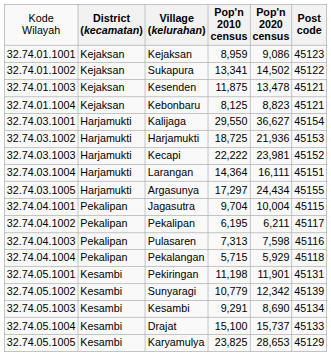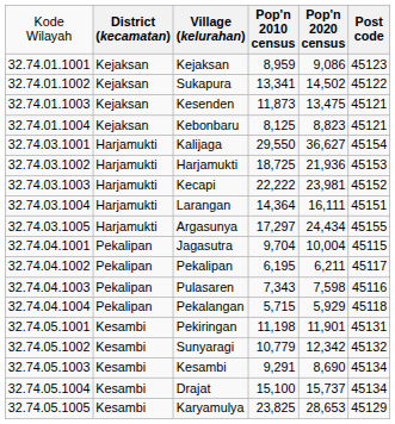 <table class="wikitable" style="text-align:right;">
 <tr>
 <td style="text-align:center;">Kode <br>Wilayah</td>
 <th>District <br>(<em>kecamatan</em>)</th>
 <th>Village <br>(<em>kelurahan</em>)</th>
 <th>Pop'n <br>2010<br>census</th>
 <th>Pop'n <br>2020<br>census</th>
 <th>Post<br>code</th>
 </tr>
 <tr>
 <td style="text-align:center;">32.74.01.1001</td>
 <td style="text-align:left;">Kejaksan</td>
 <td style="text-align:left;">Kejaksan</td>
 <td>8,959</td>
 <td>9,086</td>
 <td>45123</td>
 </tr>
 <tr>
 <td style="text-align:center;">32.74.01.1002</td>
 <td style="text-align:left;">Kejaksan</td>
 <td style="text-align:left;">Sukapura</td>
 <td>13,341</td>
 <td>14,502</td>
 <td>45122</td>
 </tr>
 <tr>
 <td style="text-align:center;">32.74.01.1003</td>
 <td style="text-align:left;">Kejaksan</td>
 <td style="text-align:left;">Kesenden</td>
-<td>11,875</td>
-<td>13,478</td>
+<td>11,873</td>
+<td>13,475</td>
 <td>45121</td>
 </tr>
 <tr>
 <td style="text-align:center;">32.74.01.1004</td>
 <td style="text-align:left;">Kejaksan</td>
 <td style="text-align:left;">Kebonbaru</td>
 <td>8,125</td>
 <td>8,823</td>
 <td>45121</td>
 </tr>
 <tr>
 <td style="text-align:center;">32.74.03.1001</td>
 <td style="text-align:left;">Harjamukti</td>
 <td style="text-align:left;">Kalijaga</td>
 <td>29,550</td>
 <td>36,627</td>
 <td>45154</td>
 </tr>
 <tr>
 <td style="text-align:center;">32.74.03.1002</td>
 <td style="text-align:left;">Harjamukti</td>
 <td style="text-align:left;">Harjamukti</td>
 <td>18,725</td>
 <td>21,936</td>
 <td>45153</td>
 </tr>
 <tr>
 <td style="text-align:center;">32.74.03.1003</td>
 <td style="text-align:left;">Harjamukti</td>
 <td style="text-align:left;">Kecapi</td>
 <td>22,222</td>
 <td>23,981</td>
 <td>45152</td>
 </tr>
 <tr>
 <td style="text-align:center;">32.74.03.1004</td>
 <td style="text-align:left;">Harjamukti</td>
 <td style="text-align:left;">Larangan</td>
 <td>14,364</td>
 <td>16,111</td>
 <td>45151</td>
 </tr>
 <tr>
 <td style="text-align:center;">32.74.03.1005</td>
 <td style="text-align:left;">Harjamukti</td>
 <td style="text-align:left;">Argasunya</td>
 <td>17,297</td>
 <td>24,434</td>
 <td>45155</td>
 </tr>
 <tr>
 <td style="text-align:center;">32.74.04.1001</td>
 <td style="text-align:left;">Pekalipan</td>
 <td style="text-align:left;">Jagasutra</td>
 <td>9,704</td>
 <td>10,004</td>
 <td>45115</td>
 </tr>
 <tr>
 <td style="text-align:center;">32.74.04.1002</td>
 <td style="text-align:left;">Pekalipan</td>
 <td style="text-align:left;">Pekalipan</td>
 <td>6,195</td>
 <td>6,211</td>
 <td>45117</td>
 </tr>
 <tr>
 <td style="text-align:center;">32.74.04.1003</td>
 <td style="text-align:left;">Pekalipan</td>
 <td style="text-align:left;">Pulasaren</td>
-<td>7,313</td>
+<td>7,343</td>
 <td>7,598</td>
 <td>45116</td>
 </tr>
 <tr>
 <td style="text-align:center;">32.74.04.1004</td>
 <td style="text-align:left;">Pekalipan</td>
 <td style="text-align:left;">Pekalangan</td>
 <td>5,715</td>
 <td>5,929</td>
 <td>45118</td>
 </tr>
 <tr>
 <td style="text-align:center;">32.74.05.1001</td>
 <td style="text-align:left;">Kesambi</td>
 <td style="text-align:left;">Pekiringan</td>
 <td>11,198</td>
 <td>11,901</td>
 <td>45131</td>
 </tr>
 <tr>
 <td style="text-align:center;">32.74.05.1002</td>
 <td style="text-align:left;">Kesambi</td>
 <td style="text-align:left;">Sunyaragi</td>
 <td>10,779</td>
 <td>12,342</td>
-<td>45139</td>
+<td>45132</td>
 </tr>
 <tr>
 <td style="text-align:center;">32.74.05.1003</td>
 <td style="text-align:left;">Kesambi</td>
 <td style="text-align:left;">Kesambi</td>
 <td>9,291</td>
 <td>8,690</td>
 <td>45134</td>
 </tr>
 <tr>
 <td style="text-align:center;">32.74.05.1004</td>
 <td style="text-align:left;">Kesambi</td>
 <td style="text-align:left;">Drajat</td>
 <td>15,100</td>
 <td>15,737</td>
-<td>45133</td>
+<td>45134</td>
 </tr>
 <tr>
 <td style="text-align:center;">32.74.05.1005</td>
 <td style="text-align:left;">Kesambi</td>
 <td style="text-align:left;">Karyamulya</td>
 <td>23,825</td>
 <td>28,653</td>
 <td>45129</td>
 </tr>
 </table>
